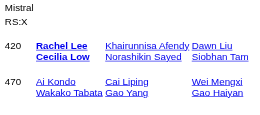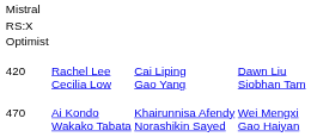 <table>
 <tr>
 <td>Mistral<br></td>
 <td></td>
 <td></td>
 <td></td>
 </tr>
 <tr>
 <td>RS:X<br></td>
 <td></td>
 <td></td>
 <td></td>
 </tr>
 <tr>
+<td>Optimist<br></td>
+<td></td>
+<td></td>
+<td></td>
+</tr>
+<tr>
 <td>420<br></td>
-<td><strong><br><a href='#'>Rachel Lee</a><br><a href='#'>Cecilia Low</a></strong></td>
-<td><br><a href='#'>Khairunnisa Afendy</a><br><a href='#'>Norashikin Sayed</a></td>
+<td><br><a href='#'>Rachel Lee</a><br><a href='#'>Cecilia Low</a></td>
+<td><br><a href='#'>Cai Liping</a><br><a href='#'>Gao Yang</a></td>
 <td><br><a href='#'>Dawn Liu</a><br><a href='#'>Siobhan Tam</a></td>
 </tr>
 <tr>
 <td>470<br></td>
 <td><br><a href='#'>Ai Kondo</a><br><a href='#'>Wakako Tabata</a></td>
-<td><br><a href='#'>Cai Liping</a><br><a href='#'>Gao Yang</a></td>
+<td><br><a href='#'>Khairunnisa Afendy</a><br><a href='#'>Norashikin Sayed</a></td>
 <td><br><a href='#'>Wei Mengxi</a><br><a href='#'>Gao Haiyan</a></td>
 </tr>
 </table>
